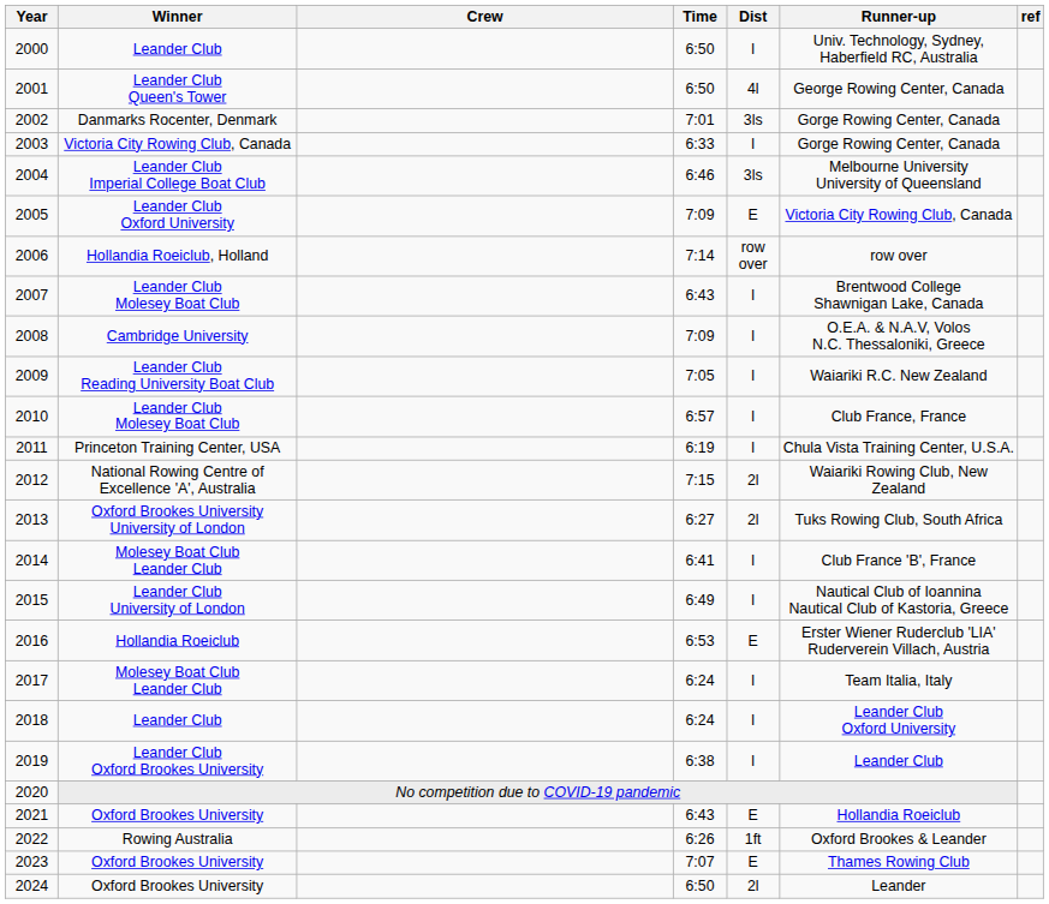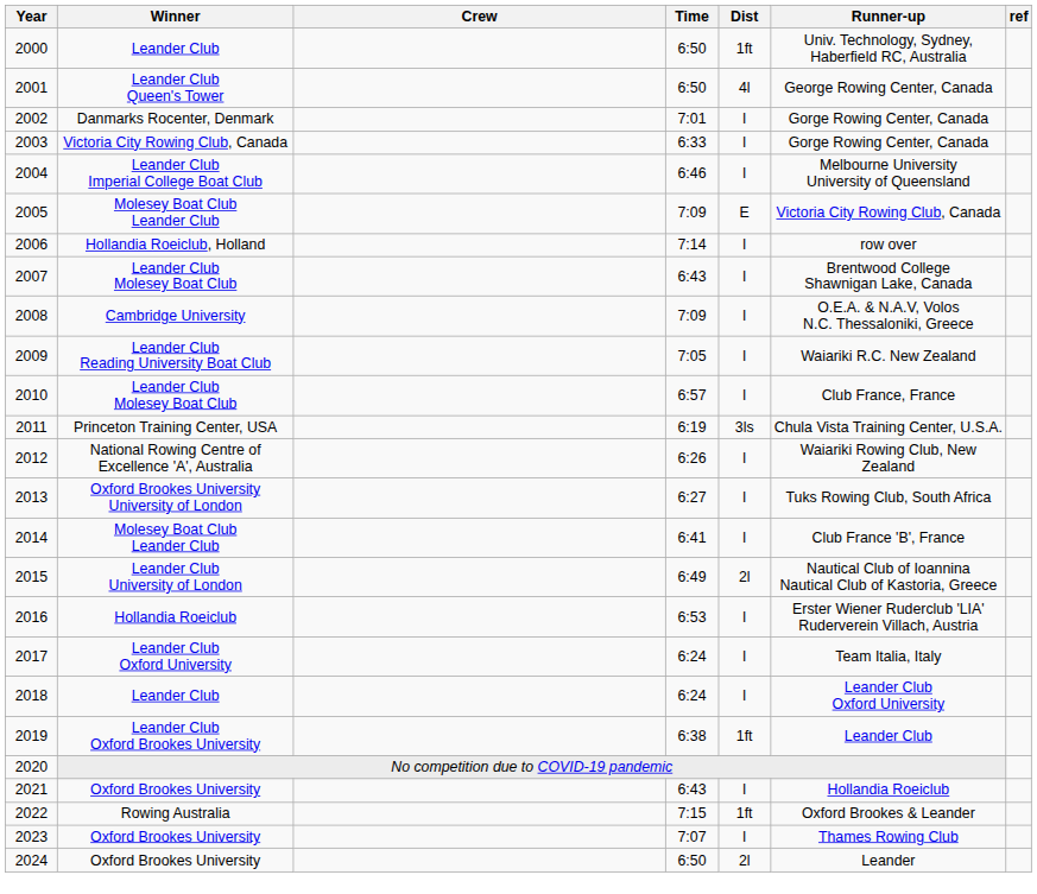 <table class="wikitable" style="text-align:center">
 <tr>
 <th width=50>Year</th>
 <th width=250>Winner</th>
 <th width=400>Crew</th>
 <th width=50>Time</th>
 <th width=50>Dist</th>
 <th width=250>Runner-up</th>
 <th width=20>ref</th>
 </tr>
 <tr>
 <td>2000</td>
 <td><a href='#'>Leander Club</a></td>
 <td></td>
 <td>6:50</td>
-<td>l</td>
+<td>1ft</td>
 <td>Univ. Technology, Sydney, Haberfield RC, Australia</td>
 <td></td>
 </tr>
 <tr>
 <td>2001</td>
 <td><a href='#'>Leander Club</a>    <br> <a href='#'>Queen's Tower</a></td>
 <td></td>
 <td>6:50</td>
 <td>4l</td>
 <td>George Rowing Center, Canada</td>
 <td></td>
 </tr>
 <tr>
 <td>2002</td>
 <td>Danmarks Rocenter, Denmark</td>
 <td></td>
 <td>7:01</td>
-<td>3ls</td>
+<td>l</td>
 <td>Gorge Rowing Center, Canada</td>
 <td></td>
 </tr>
 <tr>
 <td>2003</td>
 <td><a href='#'>Victoria City Rowing Club</a>, Canada</td>
 <td></td>
 <td>6:33</td>
 <td>l</td>
 <td>Gorge Rowing Center, Canada</td>
 <td></td>
 </tr>
 <tr>
 <td>2004</td>
 <td><a href='#'>Leander Club</a> <br> <a href='#'>Imperial College Boat Club</a></td>
 <td></td>
 <td>6:46</td>
-<td>3ls</td>
+<td>l</td>
 <td>Melbourne University <br> University of Queensland</td>
 <td></td>
 </tr>
 <tr>
 <td>2005</td>
-<td><a href='#'>Leander Club</a> <br> <a href='#'>Oxford University</a></td>
+<td><a href='#'>Molesey Boat Club</a> <br> <a href='#'>Leander Club</a></td>
 <td></td>
 <td>7:09</td>
 <td>E</td>
 <td><a href='#'>Victoria City Rowing Club</a>, Canada</td>
 <td></td>
 </tr>
 <tr>
 <td>2006</td>
 <td><a href='#'>Hollandia Roeiclub</a>, Holland</td>
 <td></td>
 <td>7:14</td>
-<td>row over</td>
+<td>l</td>
 <td>row over</td>
 <td></td>
 </tr>
 <tr>
 <td>2007</td>
 <td><a href='#'>Leander Club</a>  <br> <a href='#'>Molesey Boat Club</a></td>
 <td></td>
 <td>6:43</td>
 <td>l</td>
 <td>Brentwood College <br> Shawnigan Lake, Canada</td>
 <td></td>
 </tr>
 <tr>
 <td>2008</td>
 <td><a href='#'>Cambridge University</a></td>
 <td></td>
 <td>7:09</td>
 <td>l</td>
 <td>O.E.A. & N.A.V, Volos <br> N.C. Thessaloniki, Greece</td>
 <td></td>
 </tr>
 <tr>
 <td>2009</td>
 <td><a href='#'>Leander Club</a> <br> <a href='#'>Reading University Boat Club</a></td>
 <td></td>
 <td>7:05</td>
 <td>l</td>
 <td>Waiariki R.C. New Zealand</td>
 <td></td>
 </tr>
 <tr>
 <td>2010</td>
 <td><a href='#'>Leander Club</a>  <br> <a href='#'>Molesey Boat Club</a></td>
 <td></td>
 <td>6:57</td>
 <td>l</td>
 <td>Club France, France</td>
 <td></td>
 </tr>
 <tr>
 <td>2011</td>
 <td>Princeton Training Center, USA</td>
 <td></td>
 <td>6:19</td>
-<td>l</td>
+<td>3ls</td>
 <td>Chula Vista Training Center, U.S.A.</td>
 <td></td>
 </tr>
 <tr>
 <td>2012</td>
 <td>National Rowing Centre of Excellence 'A', Australia</td>
 <td></td>
-<td>7:15</td>
-<td>2l</td>
+<td>6:26</td>
+<td>l</td>
 <td>Waiariki Rowing Club, New Zealand</td>
 <td></td>
 </tr>
 <tr>
 <td>2013</td>
 <td><a href='#'>Oxford Brookes University</a>  <br> <a href='#'>University of London</a></td>
 <td></td>
 <td>6:27</td>
-<td>2l</td>
+<td>l</td>
 <td>Tuks Rowing Club, South Africa</td>
 <td></td>
 </tr>
 <tr>
 <td>2014</td>
 <td><a href='#'>Molesey Boat Club</a> <br> <a href='#'>Leander Club</a></td>
 <td></td>
 <td>6:41</td>
 <td>l</td>
 <td>Club France 'B', France</td>
 <td></td>
 </tr>
 <tr>
 <td>2015</td>
 <td><a href='#'>Leander Club</a>  <br> <a href='#'>University of London</a></td>
 <td></td>
 <td>6:49</td>
-<td>l</td>
+<td>2l</td>
 <td>Nautical Club of Ioannina <br>  Nautical Club of Kastoria, Greece</td>
 <td></td>
 </tr>
 <tr>
 <td>2016</td>
 <td><a href='#'>Hollandia Roeiclub</a></td>
 <td></td>
 <td>6:53</td>
-<td>E</td>
+<td>l</td>
 <td>Erster Wiener Ruderclub 'LIA' <br> Ruderverein Villach, Austria</td>
 <td></td>
 </tr>
 <tr>
 <td>2017</td>
-<td><a href='#'>Molesey Boat Club</a> <br> <a href='#'>Leander Club</a></td>
+<td><a href='#'>Leander Club</a> <br> <a href='#'>Oxford University</a></td>
 <td></td>
 <td>6:24</td>
 <td>l</td>
 <td>Team Italia, Italy</td>
 <td></td>
 </tr>
 <tr>
 <td>2018</td>
 <td><a href='#'>Leander Club</a></td>
 <td></td>
 <td>6:24</td>
 <td>l</td>
 <td><a href='#'>Leander Club</a>  <br> <a href='#'>Oxford University</a></td>
 <td></td>
 </tr>
 <tr>
 <td>2019</td>
 <td><a href='#'>Leander Club</a>  <br> <a href='#'>Oxford Brookes University</a></td>
 <td></td>
 <td>6:38</td>
-<td>l</td>
+<td>1ft</td>
 <td><a href='#'>Leander Club</a></td>
 <td></td>
 </tr>
 <tr>
 <td>2020</td>
 <td colspan=5 bgcolor="ececec"><em>No competition due to <a href='#'>COVID-19 pandemic</a></em></td>
 <td></td>
 </tr>
 <tr>
 <td>2021</td>
 <td><a href='#'>Oxford Brookes University</a></td>
 <td></td>
 <td>6:43</td>
-<td>E</td>
+<td>l</td>
 <td><a href='#'>Hollandia Roeiclub</a></td>
 <td></td>
 </tr>
 <tr>
 <td>2022</td>
 <td>Rowing Australia</td>
 <td></td>
-<td>6:26</td>
+<td>7:15</td>
 <td>1ft</td>
 <td>Oxford Brookes & Leander</td>
 <td></td>
 </tr>
 <tr>
 <td>2023</td>
 <td><a href='#'>Oxford Brookes University</a></td>
 <td></td>
 <td>7:07</td>
-<td>E</td>
+<td>l</td>
 <td><a href='#'>Thames Rowing Club</a></td>
 <td></td>
 </tr>
 <tr>
 <td>2024</td>
 <td>Oxford Brookes University</td>
 <td></td>
 <td>6:50</td>
 <td>2l</td>
 <td>Leander</td>
 <td></td>
 </tr>
 </table>
